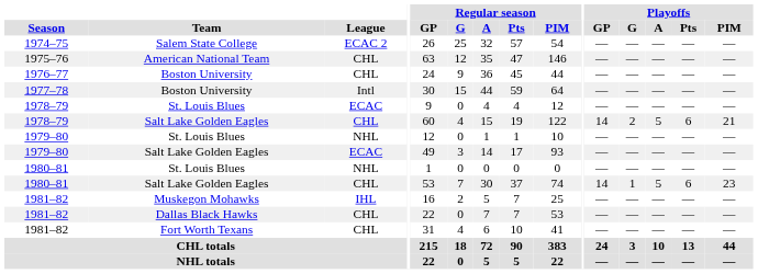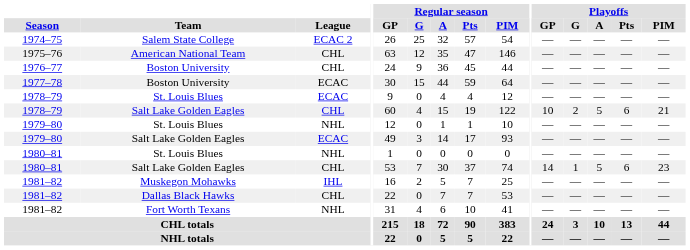 <table border="0" cellpadding="1" cellspacing="0" style="text-align:center; width:60em">
 <tr bgcolor="#e0e0e0">
 <th colspan="3" bgcolor="#ffffff"></th>
 <th rowspan="100" bgcolor="#ffffff"></th>
 <th colspan="5"><a href='#'>Regular season</a></th>
 <th rowspan="100" bgcolor="#ffffff"></th>
 <th colspan="5"><a href='#'>Playoffs</a></th>
 </tr>
 <tr bgcolor="#e0e0e0">
 <th><a href='#'>Season</a></th>
 <th>Team</th>
 <th>League</th>
 <th>GP</th>
 <th><a href='#'>G</a></th>
 <th><a href='#'>A</a></th>
 <th><a href='#'>Pts</a></th>
 <th><a href='#'>PIM</a></th>
 <th>GP</th>
 <th>G</th>
 <th>A</th>
 <th>Pts</th>
 <th>PIM</th>
 </tr>
 <tr>
 <td><a href='#'>1974–75</a></td>
 <td><a href='#'>Salem State College</a></td>
 <td><a href='#'>ECAC 2</a></td>
 <td>26</td>
 <td>25</td>
 <td>32</td>
 <td>57</td>
 <td>54</td>
 <td>—</td>
 <td>—</td>
 <td>—</td>
 <td>—</td>
 <td>—</td>
 </tr>
 <tr bgcolor="#f0f0f0">
 <td>1975–76</td>
 <td><a href='#'>American National Team</a></td>
 <td>CHL</td>
 <td>63</td>
 <td>12</td>
 <td>35</td>
 <td>47</td>
 <td>146</td>
 <td>—</td>
 <td>—</td>
 <td>—</td>
 <td>—</td>
 <td>—</td>
 </tr>
 <tr>
 <td><a href='#'>1976–77</a></td>
 <td><a href='#'>Boston University</a></td>
 <td>CHL</td>
 <td>24</td>
 <td>9</td>
 <td>36</td>
 <td>45</td>
 <td>44</td>
 <td>—</td>
 <td>—</td>
 <td>—</td>
 <td>—</td>
 <td>—</td>
 </tr>
 <tr bgcolor="#f0f0f0">
 <td><a href='#'>1977–78</a></td>
 <td>Boston University</td>
-<td>Intl</td>
+<td>ECAC</td>
 <td>30</td>
 <td>15</td>
 <td>44</td>
 <td>59</td>
 <td>64</td>
 <td>—</td>
 <td>—</td>
 <td>—</td>
 <td>—</td>
 <td>—</td>
 </tr>
 <tr>
 <td><a href='#'>1978–79</a></td>
 <td><a href='#'>St. Louis Blues</a></td>
 <td><a href='#'>ECAC</a></td>
 <td>9</td>
 <td>0</td>
 <td>4</td>
 <td>4</td>
 <td>12</td>
 <td>—</td>
 <td>—</td>
 <td>—</td>
 <td>—</td>
 <td>—</td>
 </tr>
 <tr bgcolor="#f0f0f0">
 <td><a href='#'>1978–79</a></td>
 <td><a href='#'>Salt Lake Golden Eagles</a></td>
 <td><a href='#'>CHL</a></td>
 <td>60</td>
 <td>4</td>
 <td>15</td>
 <td>19</td>
 <td>122</td>
-<td>14</td>
+<td>10</td>
 <td>2</td>
 <td>5</td>
 <td>6</td>
 <td>21</td>
 </tr>
 <tr>
 <td><a href='#'>1979–80</a></td>
 <td>St. Louis Blues</td>
 <td>NHL</td>
 <td>12</td>
 <td>0</td>
 <td>1</td>
 <td>1</td>
 <td>10</td>
 <td>—</td>
 <td>—</td>
 <td>—</td>
 <td>—</td>
 <td>—</td>
 </tr>
 <tr bgcolor="#f0f0f0">
 <td><a href='#'>1979–80</a></td>
 <td>Salt Lake Golden Eagles</td>
 <td><a href='#'>ECAC</a></td>
 <td>49</td>
 <td>3</td>
 <td>14</td>
 <td>17</td>
 <td>93</td>
 <td>—</td>
 <td>—</td>
 <td>—</td>
 <td>—</td>
 <td>—</td>
 </tr>
 <tr>
 <td><a href='#'>1980–81</a></td>
 <td>St. Louis Blues</td>
 <td>NHL</td>
 <td>1</td>
 <td>0</td>
 <td>0</td>
 <td>0</td>
 <td>0</td>
 <td>—</td>
 <td>—</td>
 <td>—</td>
 <td>—</td>
 <td>—</td>
 </tr>
 <tr bgcolor="#f0f0f0">
 <td><a href='#'>1980–81</a></td>
 <td>Salt Lake Golden Eagles</td>
 <td>CHL</td>
 <td>53</td>
 <td>7</td>
 <td>30</td>
 <td>37</td>
 <td>74</td>
 <td>14</td>
 <td>1</td>
 <td>5</td>
 <td>6</td>
 <td>23</td>
 </tr>
 <tr>
 <td><a href='#'>1981–82</a></td>
 <td><a href='#'>Muskegon Mohawks</a></td>
 <td><a href='#'>IHL</a></td>
 <td>16</td>
 <td>2</td>
 <td>5</td>
 <td>7</td>
 <td>25</td>
 <td>—</td>
 <td>—</td>
 <td>—</td>
 <td>—</td>
 <td>—</td>
 </tr>
 <tr bgcolor="#f0f0f0">
 <td><a href='#'>1981–82</a></td>
 <td><a href='#'>Dallas Black Hawks</a></td>
 <td>CHL</td>
 <td>22</td>
 <td>0</td>
 <td>7</td>
 <td>7</td>
 <td>53</td>
 <td>—</td>
 <td>—</td>
 <td>—</td>
 <td>—</td>
 <td>—</td>
 </tr>
 <tr>
 <td>1981–82</td>
 <td><a href='#'>Fort Worth Texans</a></td>
-<td>CHL</td>
+<td>NHL</td>
 <td>31</td>
 <td>4</td>
 <td>6</td>
 <td>10</td>
 <td>41</td>
 <td>—</td>
 <td>—</td>
 <td>—</td>
 <td>—</td>
 <td>—</td>
 </tr>
 <tr bgcolor="#e0e0e0">
 <th colspan="3">CHL totals</th>
 <th>215</th>
 <th>18</th>
 <th>72</th>
 <th>90</th>
 <th>383</th>
 <th>24</th>
 <th>3</th>
 <th>10</th>
 <th>13</th>
 <th>44</th>
 </tr>
 <tr bgcolor="#e0e0e0">
 <th colspan="3">NHL totals</th>
 <th>22</th>
 <th>0</th>
 <th>5</th>
 <th>5</th>
 <th>22</th>
 <th>—</th>
 <th>—</th>
 <th>—</th>
 <th>—</th>
 <th>—</th>
 </tr>
 </table>
